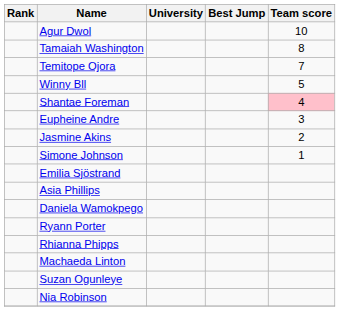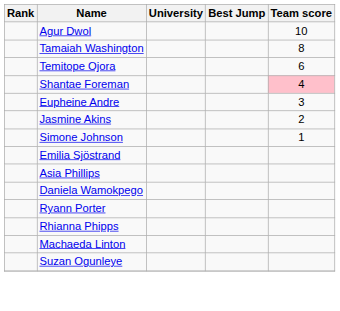 <table class="wikitable sortable" style="text-align:center">
 <tr>
 <th>Rank</th>
 <th>Name</th>
 <th>University</th>
 <th>Best Jump</th>
 <th>Team score</th>
 </tr>
 <tr>
 <td></td>
 <td align=left> <a href='#'>Agur Dwol</a></td>
 <td></td>
 <td><strong></strong></td>
 <td>10</td>
 </tr>
 <tr>
 <td></td>
 <td align=left> <a href='#'>Tamaiah Washington</a></td>
 <td></td>
 <td><strong></strong></td>
 <td>8 </td>
 </tr>
 <tr>
 <td></td>
 <td align=left> <a href='#'>Temitope Ojora</a></td>
 <td></td>
 <td><strong></strong></td>
-<td>7</td>
-</tr>
-<tr>
-<td></td>
-<td align=left> <a href='#'>Winny Bll</a></td>
-<td></td>
-<td><strong></strong></td>
-<td>5</td>
+<td>6</td>
 </tr>
 <tr>
 <td></td>
 <td align=left> <a href='#'>Shantae Foreman</a></td>
 <td></td>
 <td><strong></strong></td>
 <td style="background: pink;">4</td>
 </tr>
 <tr>
 <td></td>
 <td align=left> <a href='#'>Eupheine Andre</a></td>
 <td></td>
 <td><strong></strong></td>
 <td>3 </td>
 </tr>
 <tr>
 <td></td>
 <td align=left> <a href='#'>Jasmine Akins</a></td>
 <td></td>
 <td><strong></strong></td>
 <td>2</td>
 </tr>
 <tr>
 <td></td>
 <td align=left> <a href='#'> Simone Johnson</a></td>
 <td></td>
 <td><strong></strong></td>
 <td>1</td>
 </tr>
 <tr>
 <td></td>
 <td align=left> <a href='#'>Emilia Sjöstrand</a></td>
 <td></td>
 <td><strong></strong></td>
 <td></td>
 </tr>
 <tr>
 <td></td>
 <td align=left> <a href='#'>Asia Phillips</a></td>
 <td></td>
 <td><strong></strong></td>
 <td></td>
 </tr>
 <tr>
 <td></td>
 <td align=left> <a href='#'>Daniela Wamokpego</a></td>
 <td></td>
 <td><strong></strong></td>
 <td></td>
 </tr>
 <tr>
 <td></td>
 <td align=left> <a href='#'>Ryann Porter</a></td>
 <td></td>
 <td><strong></strong></td>
 <td></td>
 </tr>
 <tr>
 <td></td>
 <td align=left> <a href='#'>Rhianna Phipps</a></td>
 <td></td>
 <td><strong></strong></td>
 <td></td>
 </tr>
 <tr>
 <td></td>
 <td align=left> <a href='#'>Machaeda Linton</a></td>
 <td></td>
 <td><strong></strong></td>
 <td></td>
 </tr>
 <tr>
 <td></td>
 <td align=left> <a href='#'>Suzan Ogunleye</a></td>
 <td></td>
 <td><strong></strong></td>
 <td></td>
 </tr>
 <tr>
-<td></td>
-<td align=left> <a href='#'>Nia Robinson</a></td>
-<td></td>
-<td><strong></strong></td>
-<td></td>
-</tr>
-<tr>
 </tr>
 </table>
